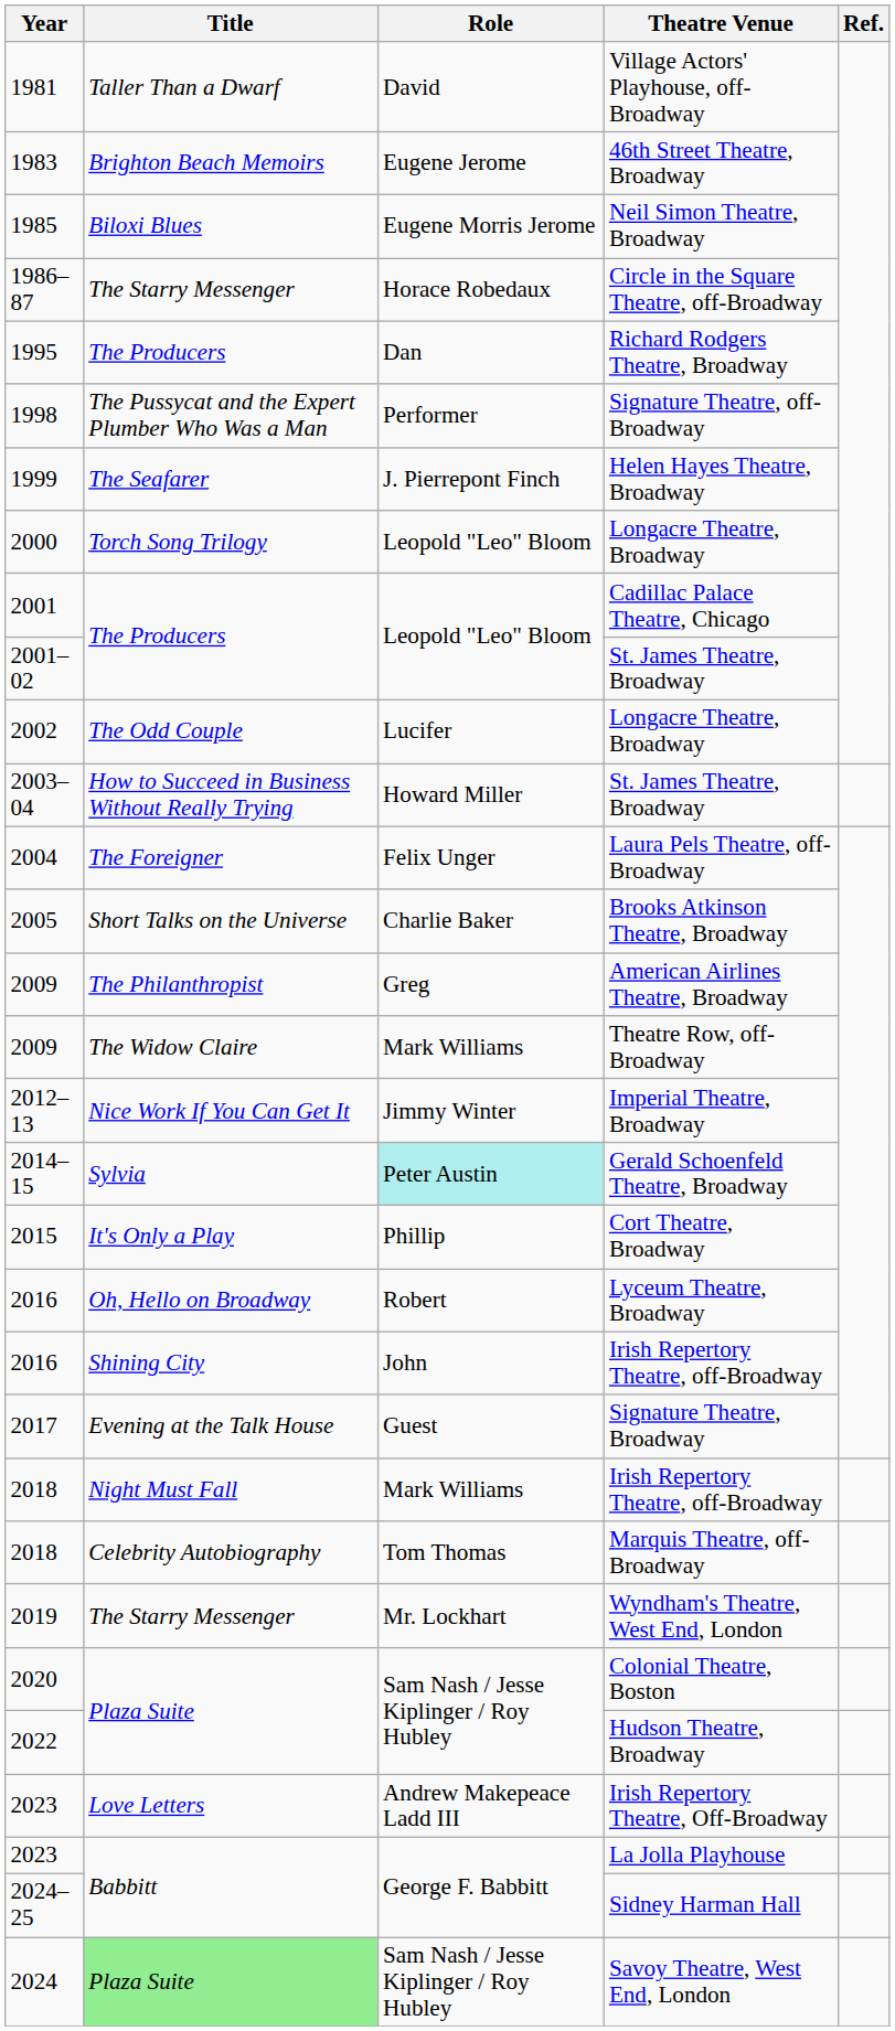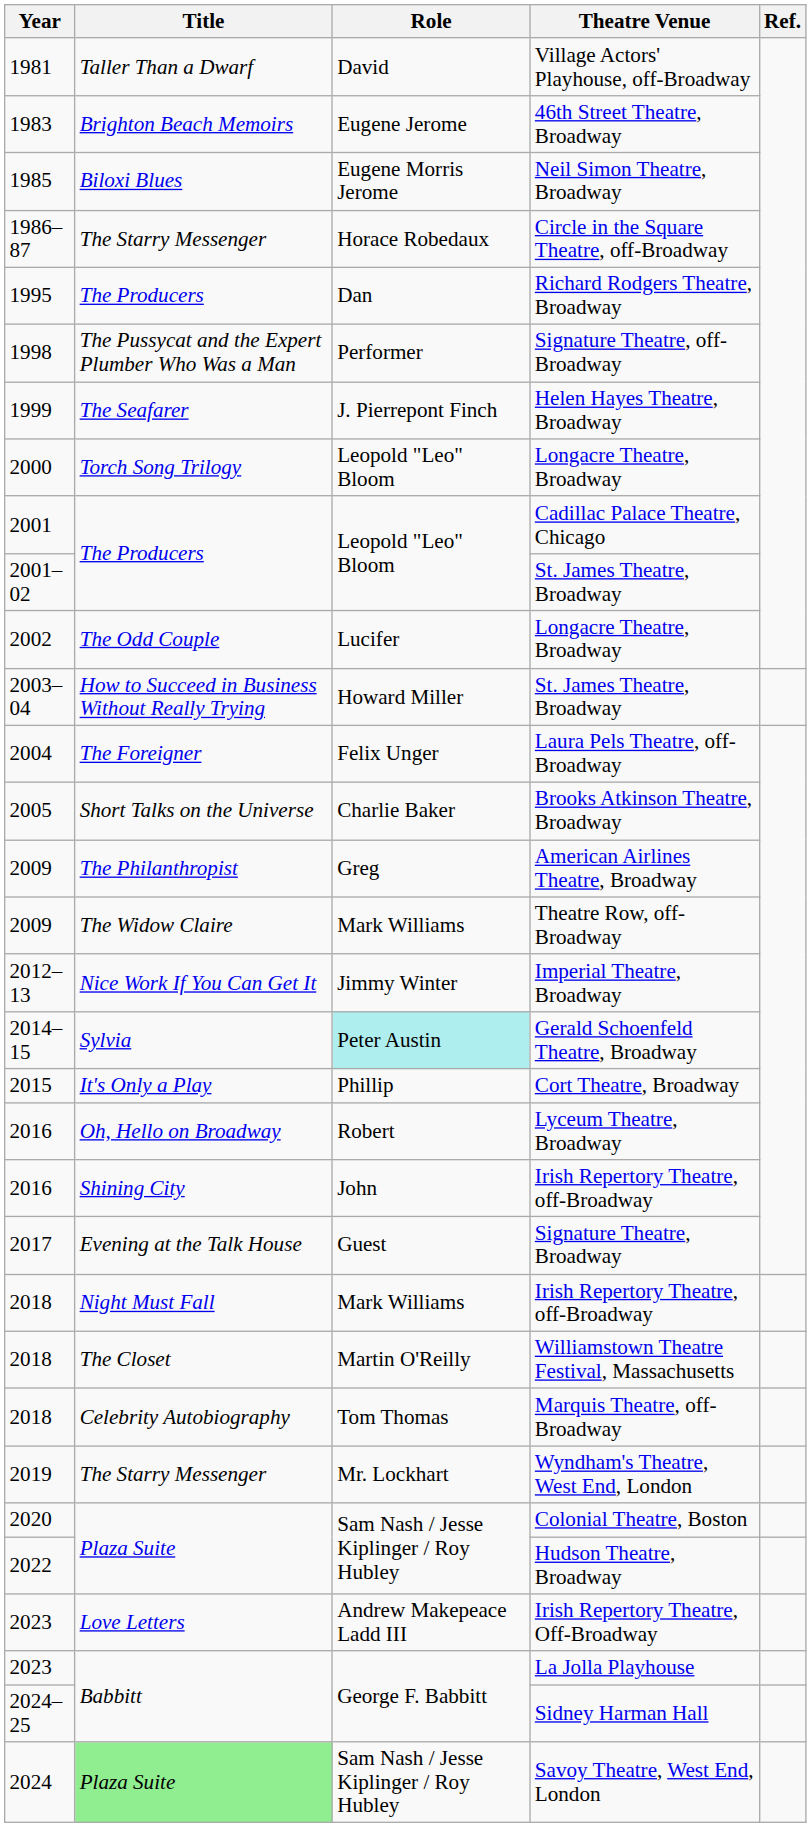 <table class="wikitable">
 <tr>
 <th>Year</th>
 <th>Title</th>
 <th>Role</th>
 <th>Theatre Venue</th>
 <th>Ref.</th>
 </tr>
 <tr>
 <td>1981</td>
 <td><em>Taller Than a Dwarf</em></td>
 <td>David</td>
 <td>Village Actors' Playhouse, off-Broadway</td>
 <td rowspan=11></td>
 </tr>
 <tr>
 <td>1983</td>
 <td><em><a href='#'>Brighton Beach Memoirs</a></em></td>
 <td>Eugene Jerome</td>
 <td><a href='#'>46th Street Theatre</a>, Broadway</td>
 </tr>
 <tr>
 <td>1985</td>
 <td><em><a href='#'>Biloxi Blues</a></em></td>
 <td>Eugene Morris Jerome</td>
 <td><a href='#'>Neil Simon Theatre</a>, Broadway</td>
 </tr>
 <tr>
 <td>1986–87</td>
 <td><em>The Starry Messenger</em></td>
 <td>Horace Robedaux</td>
 <td><a href='#'>Circle in the Square Theatre</a>, off-Broadway</td>
 </tr>
 <tr>
 <td>1995</td>
 <td><em><a href='#'>The Producers</a></em></td>
 <td>Dan</td>
 <td><a href='#'>Richard Rodgers Theatre</a>, Broadway</td>
 </tr>
 <tr>
 <td>1998</td>
 <td><em>The Pussycat and the Expert Plumber Who Was a Man</em></td>
 <td>Performer</td>
 <td><a href='#'>Signature Theatre</a>, off-Broadway</td>
 </tr>
 <tr>
 <td>1999</td>
 <td><em><a href='#'>The Seafarer</a></em></td>
 <td>J. Pierrepont Finch</td>
 <td><a href='#'>Helen Hayes Theatre</a>, Broadway</td>
 </tr>
 <tr>
 <td>2000</td>
 <td><em><a href='#'>Torch Song Trilogy</a></em></td>
 <td>Leopold "Leo" Bloom</td>
 <td><a href='#'>Longacre Theatre</a>, Broadway</td>
 </tr>
 <tr>
 <td>2001</td>
 <td rowspan=2><em><a href='#'>The Producers</a></em></td>
 <td rowspan=2>Leopold "Leo" Bloom</td>
 <td><a href='#'>Cadillac Palace Theatre</a>, Chicago</td>
 </tr>
 <tr>
 <td>2001–02</td>
 <td><a href='#'>St. James Theatre</a>, Broadway</td>
 </tr>
 <tr>
 <td>2002</td>
 <td><em><a href='#'>The Odd Couple</a></em></td>
 <td>Lucifer</td>
 <td><a href='#'>Longacre Theatre</a>, Broadway</td>
 </tr>
 <tr>
 <td>2003–04</td>
 <td><em><a href='#'>How to Succeed in Business Without Really Trying</a></em></td>
 <td>Howard Miller</td>
 <td><a href='#'>St. James Theatre</a>, Broadway</td>
 <td></td>
 </tr>
 <tr>
 <td>2004</td>
 <td><em><a href='#'>The Foreigner</a></em></td>
 <td>Felix Unger</td>
 <td><a href='#'>Laura Pels Theatre</a>, off-Broadway</td>
 <td rowspan=10></td>
 </tr>
 <tr>
 <td>2005</td>
 <td><em>Short Talks on the Universe</em></td>
 <td>Charlie Baker</td>
 <td><a href='#'>Brooks Atkinson Theatre</a>, Broadway</td>
 </tr>
 <tr>
 <td>2009</td>
 <td><em><a href='#'>The Philanthropist</a></em></td>
 <td>Greg</td>
 <td><a href='#'>American Airlines Theatre</a>, Broadway</td>
 </tr>
 <tr>
 <td>2009</td>
 <td><em>The Widow Claire</em></td>
 <td>Mark Williams</td>
 <td>Theatre Row, off-Broadway</td>
 </tr>
 <tr>
 <td>2012–13</td>
 <td><em><a href='#'>Nice Work If You Can Get It</a></em></td>
 <td>Jimmy Winter</td>
 <td><a href='#'>Imperial Theatre</a>, Broadway</td>
 </tr>
 <tr>
 <td>2014–15</td>
 <td><em><a href='#'>Sylvia</a></em></td>
 <td style="background: paleturquoise;">Peter Austin</td>
 <td><a href='#'>Gerald Schoenfeld Theatre</a>, Broadway</td>
 </tr>
 <tr>
 <td>2015</td>
 <td><em><a href='#'>It's Only a Play</a></em></td>
 <td>Phillip</td>
 <td><a href='#'>Cort Theatre</a>, Broadway</td>
 </tr>
 <tr>
 <td>2016</td>
 <td><em><a href='#'>Oh, Hello on Broadway</a></em></td>
 <td>Robert</td>
 <td><a href='#'>Lyceum Theatre</a>, Broadway</td>
 </tr>
 <tr>
 <td>2016</td>
 <td><em><a href='#'>Shining City</a></em></td>
 <td>John</td>
 <td><a href='#'>Irish Repertory Theatre</a>, off-Broadway</td>
 </tr>
 <tr>
 <td>2017</td>
 <td><em>Evening at the Talk House</em></td>
 <td>Guest</td>
 <td><a href='#'>Signature Theatre</a>, Broadway</td>
 </tr>
 <tr>
 <td>2018</td>
 <td><em><a href='#'>Night Must Fall</a></em></td>
 <td>Mark Williams</td>
 <td><a href='#'>Irish Repertory Theatre</a>, off-Broadway</td>
 <td></td>
 </tr>
 <tr>
 <td>2018</td>
+<td><em>The Closet</em></td>
+<td>Martin O'Reilly</td>
+<td><a href='#'>Williamstown Theatre Festival</a>, Massachusetts</td>
+<td></td>
+</tr>
+<tr>
+<td>2018</td>
 <td><em>Celebrity Autobiography</em></td>
 <td>Tom Thomas</td>
 <td><a href='#'>Marquis Theatre</a>, off-Broadway</td>
 <td></td>
 </tr>
 <tr>
 <td>2019</td>
 <td><em>The Starry Messenger</em></td>
 <td>Mr. Lockhart</td>
 <td><a href='#'>Wyndham's Theatre</a>, <a href='#'>West End</a>, London</td>
 <td></td>
 </tr>
 <tr>
 <td>2020</td>
 <td rowspan=2><em><a href='#'>Plaza Suite</a></em></td>
 <td rowspan=2>Sam Nash / Jesse Kiplinger / Roy Hubley</td>
 <td><a href='#'>Colonial Theatre</a>, Boston</td>
 <td></td>
 </tr>
 <tr>
 <td>2022</td>
 <td><a href='#'>Hudson Theatre</a>, Broadway</td>
 <td></td>
 </tr>
 <tr>
 <td>2023</td>
 <td><a href='#'><em>Love Letters</em></a></td>
 <td>Andrew Makepeace Ladd III</td>
 <td><a href='#'>Irish Repertory Theatre</a>, Off-Broadway</td>
 <td></td>
 </tr>
 <tr>
 <td>2023</td>
 <td rowspan=2><em>Babbitt</em></td>
 <td rowspan=2>George F. Babbitt</td>
 <td><a href='#'>La Jolla Playhouse</a></td>
 <td></td>
 </tr>
 <tr>
 <td>2024–25</td>
 <td><a href='#'>Sidney Harman Hall</a></td>
 <td></td>
 </tr>
 <tr>
 <td>2024</td>
 <td style="background: lightgreen;"><em>Plaza Suite</em></td>
 <td>Sam Nash / Jesse Kiplinger / Roy Hubley</td>
 <td><a href='#'>Savoy Theatre</a>, <a href='#'>West End</a>, London</td>
 <td></td>
 </tr>
 </table>
